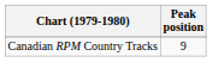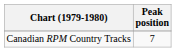 <table class="wikitable sortable">
 <tr>
 <th align="left">Chart (1979-1980)</th>
 <th align="center">Peak<br>position</th>
 </tr>
 <tr>
 </tr>
 <tr>
 <td align="left">Canadian <em>RPM</em> Country Tracks</td>
-<td align="center">9</td>
+<td align="center">7</td>
 </tr>
 </table>
